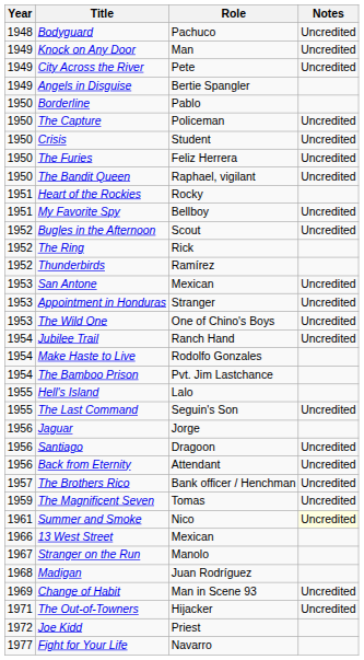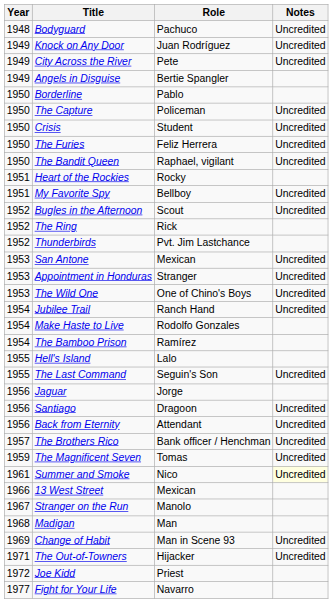 <table class="wikitable sortable">
 <tr>
 <th>Year</th>
 <th>Title</th>
 <th>Role</th>
 <th>Notes</th>
 </tr>
 <tr>
 <td>1948</td>
 <td><em><a href='#'>Bodyguard</a></em></td>
 <td>Pachuco</td>
 <td>Uncredited</td>
 </tr>
 <tr>
 <td>1949</td>
 <td><em><a href='#'>Knock on Any Door</a></em></td>
-<td>Man</td>
+<td>Juan Rodríguez</td>
 <td>Uncredited</td>
 </tr>
 <tr>
 <td>1949</td>
 <td><em><a href='#'>City Across the River</a></em></td>
 <td>Pete</td>
 <td>Uncredited</td>
 </tr>
 <tr>
 <td>1949</td>
 <td><em><a href='#'>Angels in Disguise</a></em></td>
 <td>Bertie Spangler</td>
 <td></td>
 </tr>
 <tr>
 <td>1950</td>
 <td><em><a href='#'>Borderline</a></em></td>
 <td>Pablo</td>
 <td></td>
 </tr>
 <tr>
 <td>1950</td>
 <td><em><a href='#'>The Capture</a></em></td>
 <td>Policeman</td>
 <td>Uncredited</td>
 </tr>
 <tr>
 <td>1950</td>
 <td><em><a href='#'>Crisis</a></em></td>
 <td>Student</td>
 <td>Uncredited</td>
 </tr>
 <tr>
 <td>1950</td>
 <td><em><a href='#'>The Furies</a></em></td>
 <td>Feliz Herrera</td>
 <td>Uncredited</td>
 </tr>
 <tr>
 <td>1950</td>
 <td><em><a href='#'>The Bandit Queen</a></em></td>
 <td>Raphael, vigilant</td>
 <td>Uncredited</td>
 </tr>
 <tr>
 <td>1951</td>
 <td><em><a href='#'>Heart of the Rockies</a></em></td>
 <td>Rocky</td>
 <td></td>
 </tr>
 <tr>
 <td>1951</td>
 <td><em><a href='#'>My Favorite Spy</a></em></td>
 <td>Bellboy</td>
 <td>Uncredited</td>
 </tr>
 <tr>
 <td>1952</td>
 <td><em><a href='#'>Bugles in the Afternoon</a></em></td>
 <td>Scout</td>
 <td>Uncredited</td>
 </tr>
 <tr>
 <td>1952</td>
 <td><em><a href='#'>The Ring</a></em></td>
 <td>Rick</td>
 <td></td>
 </tr>
 <tr>
 <td>1952</td>
 <td><em><a href='#'>Thunderbirds</a></em></td>
-<td>Ramírez</td>
+<td>Pvt. Jim Lastchance</td>
 <td></td>
 </tr>
 <tr>
 <td>1953</td>
 <td><em><a href='#'>San Antone</a></em></td>
 <td>Mexican</td>
 <td>Uncredited</td>
 </tr>
 <tr>
 <td>1953</td>
 <td><em><a href='#'>Appointment in Honduras</a></em></td>
 <td>Stranger</td>
 <td>Uncredited</td>
 </tr>
 <tr>
 <td>1953</td>
 <td><em><a href='#'>The Wild One</a></em></td>
 <td>One of Chino's Boys</td>
 <td>Uncredited</td>
 </tr>
 <tr>
 <td>1954</td>
 <td><em><a href='#'>Jubilee Trail</a></em></td>
 <td>Ranch Hand</td>
 <td>Uncredited</td>
 </tr>
 <tr>
 <td>1954</td>
 <td><em><a href='#'>Make Haste to Live</a></em></td>
 <td>Rodolfo Gonzales</td>
 <td></td>
 </tr>
 <tr>
 <td>1954</td>
 <td><em><a href='#'>The Bamboo Prison</a></em></td>
-<td>Pvt. Jim Lastchance</td>
+<td>Ramírez</td>
 <td></td>
 </tr>
 <tr>
 <td>1955</td>
 <td><em><a href='#'>Hell's Island</a></em></td>
 <td>Lalo</td>
 <td></td>
 </tr>
 <tr>
 <td>1955</td>
 <td><em><a href='#'>The Last Command</a></em></td>
 <td>Seguin's Son</td>
 <td>Uncredited</td>
 </tr>
 <tr>
 <td>1956</td>
 <td><em><a href='#'>Jaguar</a></em></td>
 <td>Jorge</td>
 <td></td>
 </tr>
 <tr>
 <td>1956</td>
 <td><em><a href='#'>Santiago</a></em></td>
 <td>Dragoon</td>
 <td>Uncredited</td>
 </tr>
 <tr>
 <td>1956</td>
 <td><em><a href='#'>Back from Eternity</a></em></td>
 <td>Attendant</td>
 <td>Uncredited</td>
 </tr>
 <tr>
 <td>1957</td>
 <td><em><a href='#'>The Brothers Rico</a></em></td>
 <td>Bank officer / Henchman</td>
 <td>Uncredited</td>
 </tr>
 <tr>
 <td>1959</td>
 <td><em><a href='#'>The Magnificent Seven</a></em></td>
 <td>Tomas</td>
 <td>Uncredited</td>
 </tr>
 <tr>
 <td>1961</td>
 <td><em><a href='#'>Summer and Smoke</a></em></td>
 <td>Nico</td>
 <td style="background: lightyellow;">Uncredited</td>
 </tr>
 <tr>
 <td>1966</td>
 <td><em><a href='#'>13 West Street</a></em></td>
 <td>Mexican</td>
 <td></td>
 </tr>
 <tr>
 <td>1967</td>
 <td><em><a href='#'>Stranger on the Run</a></em></td>
 <td>Manolo</td>
 <td></td>
 </tr>
 <tr>
 <td>1968</td>
 <td><em><a href='#'>Madigan</a></em></td>
-<td>Juan Rodríguez</td>
+<td>Man</td>
 <td></td>
 </tr>
 <tr>
 <td>1969</td>
 <td><em><a href='#'>Change of Habit</a></em></td>
 <td>Man in Scene 93</td>
 <td>Uncredited</td>
 </tr>
 <tr>
 <td>1971</td>
 <td><em><a href='#'>The Out-of-Towners</a></em></td>
 <td>Hijacker</td>
 <td>Uncredited</td>
 </tr>
 <tr>
 <td>1972</td>
 <td><em><a href='#'>Joe Kidd</a></em></td>
 <td>Priest</td>
 <td></td>
 </tr>
 <tr>
 <td>1977</td>
 <td><em><a href='#'>Fight for Your Life</a></em></td>
 <td>Navarro</td>
 <td></td>
 </tr>
 </table>
